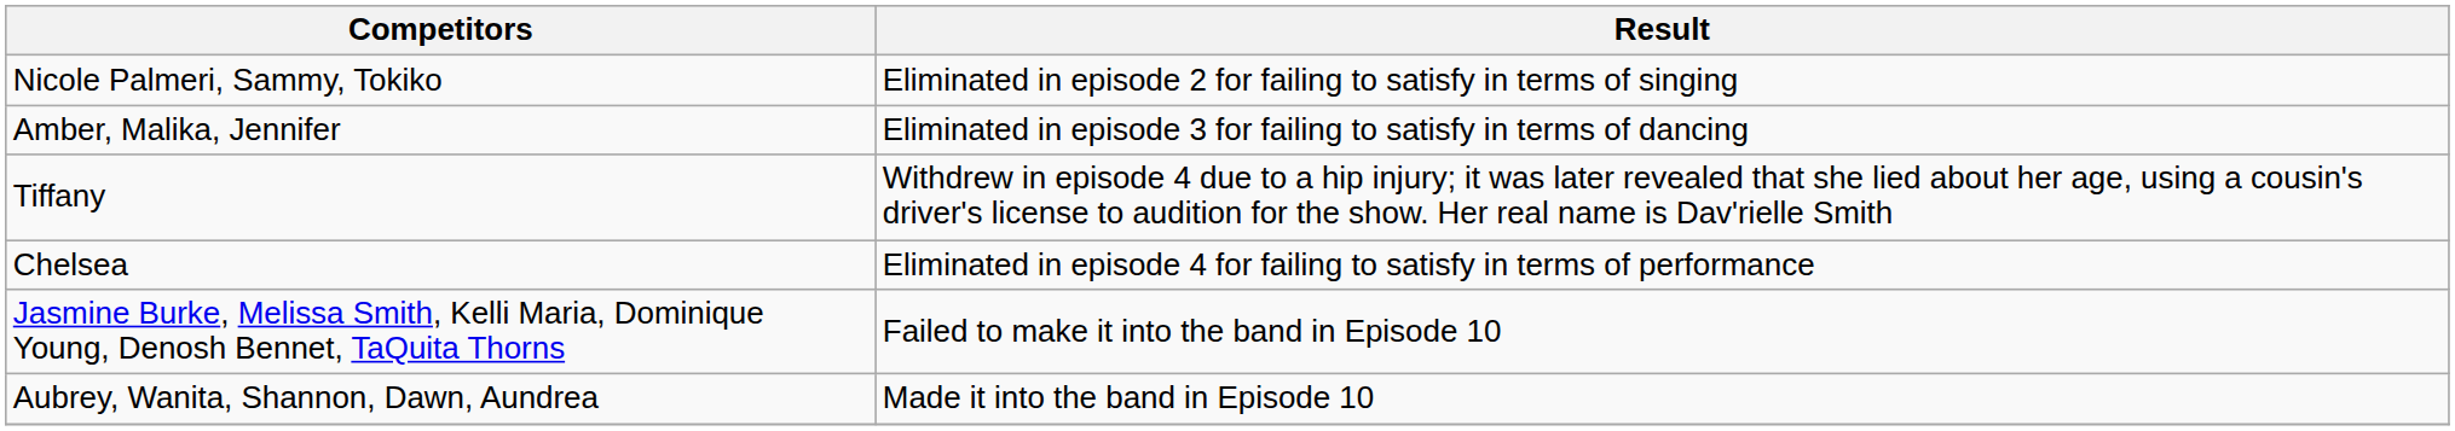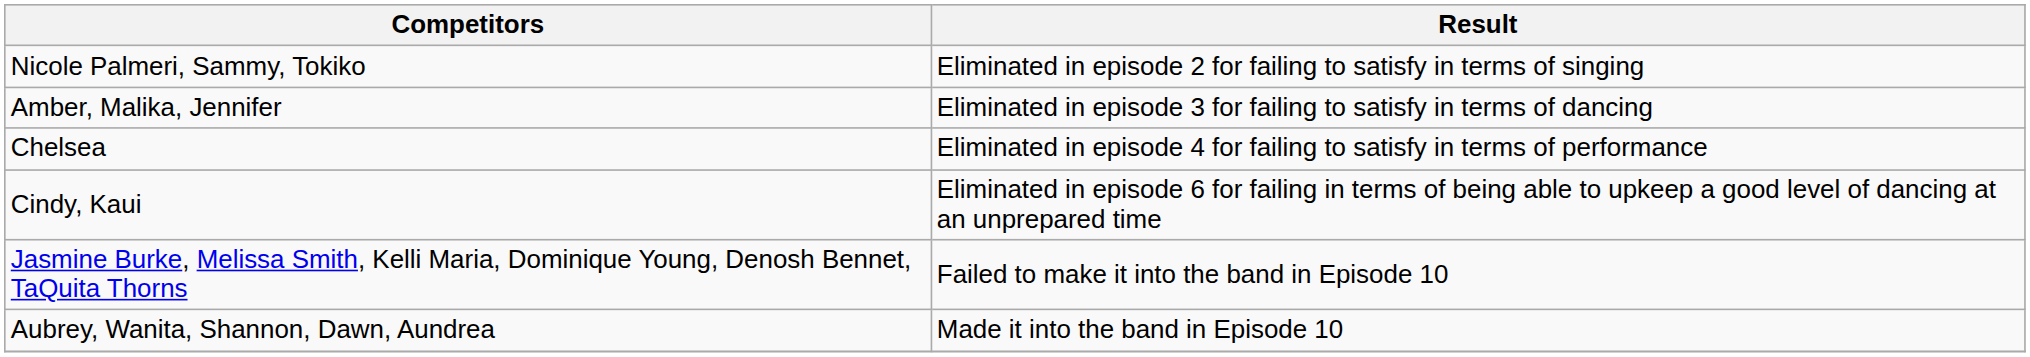 <table class="wikitable">
 <tr>
 <th>Competitors</th>
 <th>Result</th>
 </tr>
 <tr>
 <td>Nicole Palmeri, Sammy, Tokiko</td>
 <td>Eliminated in episode 2 for failing to satisfy in terms of singing</td>
 </tr>
 <tr>
 <td>Amber, Malika, Jennifer</td>
 <td>Eliminated in episode 3 for failing to satisfy in terms of dancing</td>
 </tr>
 <tr>
-<td>Tiffany</td>
-<td>Withdrew in episode 4 due to a hip injury; it was later revealed that she lied about her age, using a cousin's driver's license to audition for the show. Her real name is Dav'rielle Smith</td>
+<td>Chelsea</td>
+<td>Eliminated in episode 4 for failing to satisfy in terms of performance</td>
 </tr>
 <tr>
-<td>Chelsea</td>
-<td>Eliminated in episode 4 for failing to satisfy in terms of performance</td>
+<td>Cindy, Kaui</td>
+<td>Eliminated in episode 6 for failing in terms of being able to upkeep a good level of dancing at an unprepared time</td>
 </tr>
 <tr>
 <td><a href='#'>Jasmine Burke</a>, <a href='#'>Melissa Smith</a>, Kelli Maria, Dominique Young, Denosh Bennet, <a href='#'>TaQuita Thorns</a></td>
 <td>Failed to make it into the band in Episode 10</td>
 </tr>
 <tr>
 <td>Aubrey, Wanita, Shannon, Dawn, Aundrea</td>
 <td>Made it into the band in Episode 10</td>
 </tr>
 <tr>
 </tr>
 </table>
